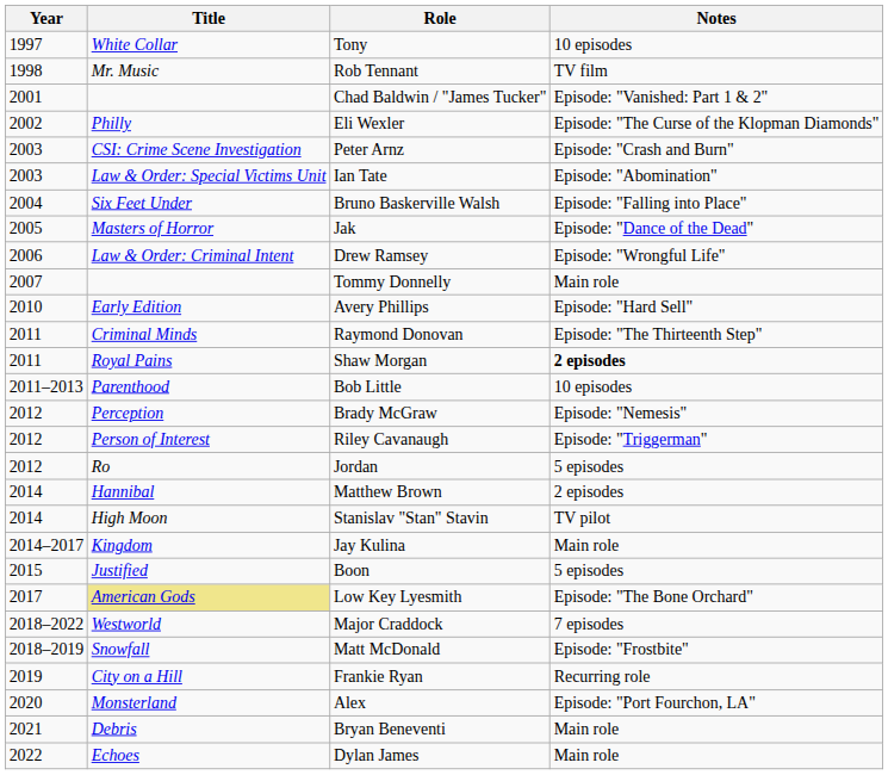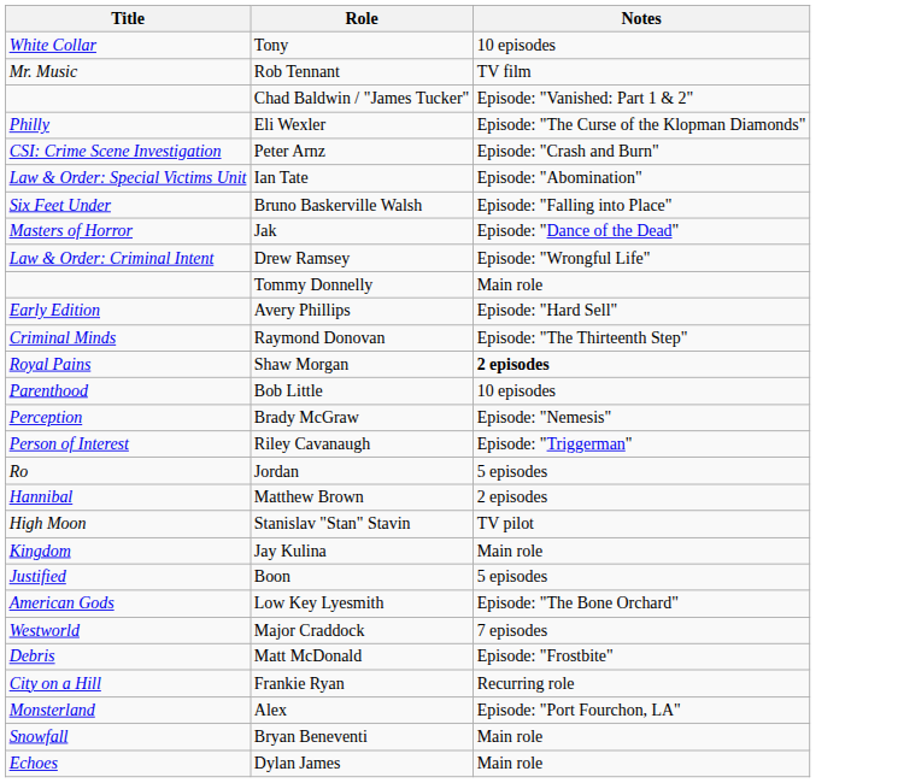 <table class="wikitable sortable">
 <tr>
-<th>Year</th>
 <th>Title</th>
 <th>Role</th>
 <th class="unsortable">Notes</th>
 </tr>
 <tr>
-<td>1997</td>
 <td><em><a href='#'>White Collar</a></em></td>
 <td>Tony</td>
 <td>10 episodes</td>
 </tr>
 <tr>
-<td>1998</td>
 <td><em>Mr. Music</em></td>
 <td>Rob Tennant</td>
 <td>TV film</td>
 </tr>
 <tr>
-<td>2001</td>
 <td><em></em></td>
 <td>Chad Baldwin / "James Tucker"</td>
 <td>Episode: "Vanished: Part 1 & 2"</td>
 </tr>
 <tr>
-<td>2002</td>
 <td><em><a href='#'>Philly</a></em></td>
 <td>Eli Wexler</td>
 <td>Episode: "The Curse of the Klopman Diamonds"</td>
 </tr>
 <tr>
-<td>2003</td>
 <td><em><a href='#'>CSI: Crime Scene Investigation</a></em></td>
 <td>Peter Arnz</td>
 <td>Episode: "Crash and Burn"</td>
 </tr>
 <tr>
-<td>2003</td>
 <td><em><a href='#'>Law & Order: Special Victims Unit</a></em></td>
 <td>Ian Tate</td>
 <td>Episode: "Abomination"</td>
 </tr>
 <tr>
-<td>2004</td>
 <td><em><a href='#'>Six Feet Under</a></em></td>
 <td>Bruno Baskerville Walsh</td>
 <td>Episode: "Falling into Place"</td>
 </tr>
 <tr>
-<td>2005</td>
 <td><em><a href='#'>Masters of Horror</a></em></td>
 <td>Jak</td>
 <td>Episode: "<a href='#'>Dance of the Dead</a>"</td>
 </tr>
 <tr>
-<td>2006</td>
 <td><em><a href='#'>Law & Order: Criminal Intent</a></em></td>
 <td>Drew Ramsey</td>
 <td>Episode: "Wrongful Life"</td>
 </tr>
 <tr>
-<td>2007</td>
 <td><em></em></td>
 <td>Tommy Donnelly</td>
 <td>Main role</td>
 </tr>
 <tr>
-<td>2010</td>
 <td><em><a href='#'>Early Edition</a></em></td>
 <td>Avery Phillips</td>
 <td>Episode: "Hard Sell"</td>
 </tr>
 <tr>
-<td>2011</td>
 <td><em><a href='#'>Criminal Minds</a></em></td>
 <td>Raymond Donovan</td>
 <td>Episode: "The Thirteenth Step"</td>
 </tr>
 <tr>
-<td>2011</td>
 <td><em><a href='#'>Royal Pains</a></em></td>
 <td>Shaw Morgan</td>
 <td><strong>2 episodes</strong></td>
 </tr>
 <tr>
-<td>2011–2013</td>
 <td><em><a href='#'>Parenthood</a></em></td>
 <td>Bob Little</td>
 <td>10 episodes</td>
 </tr>
 <tr>
-<td>2012</td>
 <td><em><a href='#'>Perception</a></em></td>
 <td>Brady McGraw</td>
 <td>Episode: "Nemesis"</td>
 </tr>
 <tr>
-<td>2012</td>
 <td><em><a href='#'>Person of Interest</a></em></td>
 <td>Riley Cavanaugh</td>
 <td>Episode: "<a href='#'>Triggerman</a>"</td>
 </tr>
 <tr>
-<td>2012</td>
 <td><em>Ro</em></td>
 <td>Jordan</td>
 <td>5 episodes</td>
 </tr>
 <tr>
-<td>2014</td>
 <td><em><a href='#'>Hannibal</a></em></td>
 <td>Matthew Brown</td>
 <td>2 episodes</td>
 </tr>
 <tr>
-<td>2014</td>
 <td><em>High Moon</em></td>
 <td>Stanislav "Stan" Stavin</td>
 <td>TV pilot</td>
 </tr>
 <tr>
-<td>2014–2017</td>
 <td><em><a href='#'>Kingdom</a></em></td>
 <td>Jay Kulina</td>
 <td>Main role</td>
 </tr>
 <tr>
-<td>2015</td>
 <td><em><a href='#'>Justified</a></em></td>
 <td>Boon</td>
 <td>5 episodes</td>
 </tr>
 <tr>
-<td>2017</td>
-<td style="background: khaki;"><em><a href='#'>American Gods</a></em></td>
+<td><em><a href='#'>American Gods</a></em></td>
 <td>Low Key Lyesmith</td>
 <td>Episode: "The Bone Orchard"</td>
 </tr>
 <tr>
-<td>2018–2022</td>
 <td><em><a href='#'>Westworld</a></em></td>
 <td>Major Craddock</td>
 <td>7 episodes</td>
 </tr>
 <tr>
-<td>2018–2019</td>
-<td><em><a href='#'>Snowfall</a></em></td>
+<td><em><a href='#'>Debris</a></em></td>
 <td>Matt McDonald</td>
 <td>Episode: "Frostbite"</td>
 </tr>
 <tr>
-<td>2019</td>
 <td><em><a href='#'>City on a Hill</a></em></td>
 <td>Frankie Ryan</td>
 <td>Recurring role</td>
 </tr>
 <tr>
-<td>2020</td>
 <td><em><a href='#'>Monsterland</a></em></td>
 <td>Alex</td>
 <td>Episode: "Port Fourchon, LA"</td>
 </tr>
 <tr>
-<td>2021</td>
-<td><em><a href='#'>Debris</a></em></td>
+<td><em><a href='#'>Snowfall</a></em></td>
 <td>Bryan Beneventi</td>
 <td>Main role</td>
 </tr>
 <tr>
-<td>2022</td>
 <td><em><a href='#'>Echoes</a></em></td>
 <td>Dylan James</td>
 <td>Main role</td>
 </tr>
 </table>
